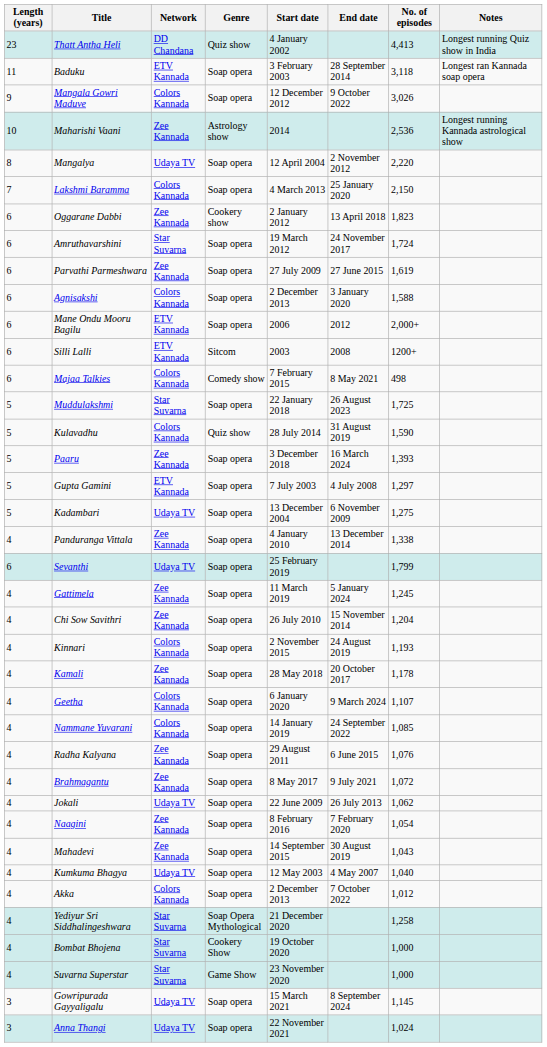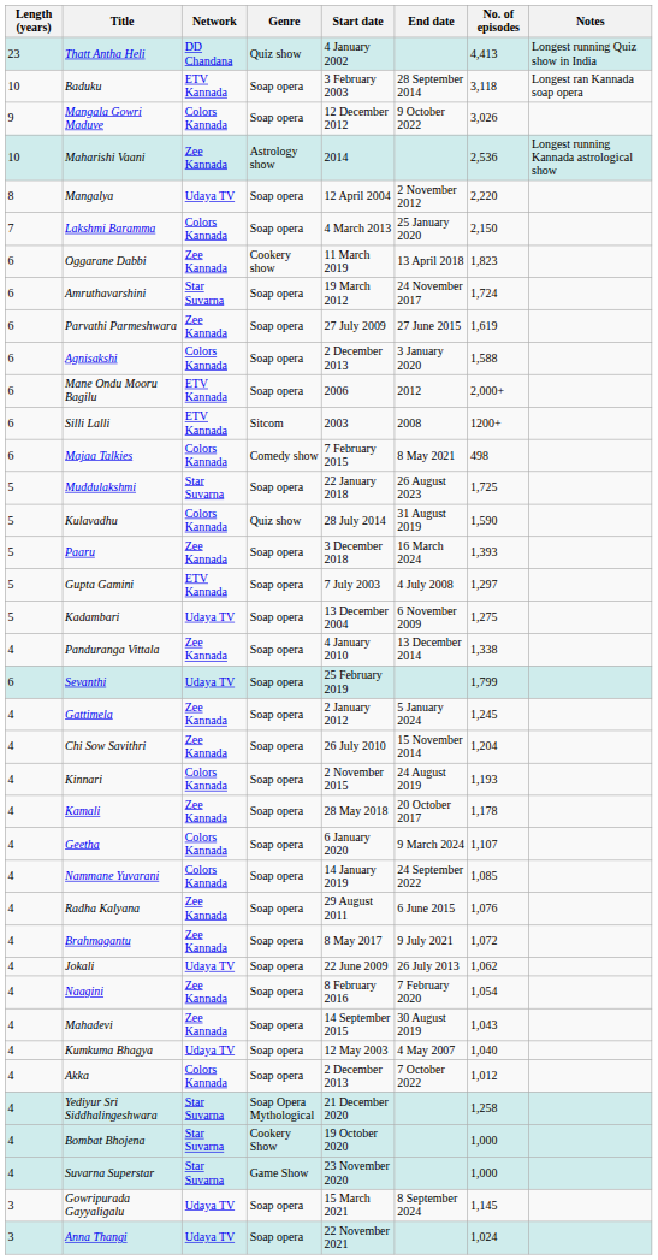 <table class="wikitable sortable" text-align:center;>
 <tr>
 <th>Length (years)</th>
 <th>Title</th>
 <th>Network</th>
 <th>Genre</th>
 <th>Start date</th>
 <th>End date</th>
 <th>No. of episodes</th>
 <th>Notes</th>
 </tr>
 <tr style="background:#cfecec">
 <td>23</td>
 <td><em><a href='#'>Thatt Antha Heli</a></em></td>
 <td><a href='#'>DD Chandana</a></td>
 <td>Quiz show</td>
 <td>4 January 2002</td>
 <td></td>
 <td>4,413</td>
 <td>Longest running Quiz show in India</td>
 </tr>
 <tr>
-<td>11</td>
+<td>10</td>
 <td><em>Baduku</em></td>
 <td><a href='#'>ETV Kannada</a></td>
 <td>Soap opera</td>
 <td>3 February 2003</td>
 <td>28 September 2014</td>
 <td>3,118</td>
 <td>Longest ran Kannada soap opera</td>
 </tr>
 <tr>
 <td>9</td>
 <td><em><a href='#'>Mangala Gowri Maduve</a></em></td>
 <td><a href='#'>Colors Kannada</a></td>
 <td>Soap opera</td>
 <td>12 December 2012</td>
 <td>9 October 2022</td>
 <td>3,026</td>
 <td></td>
 </tr>
 <tr style="background:#cfecec">
 <td>10</td>
 <td><em>Maharishi Vaani</em></td>
 <td><a href='#'>Zee Kannada</a></td>
 <td>Astrology show</td>
 <td>2014</td>
 <td></td>
 <td>2,536</td>
 <td>Longest running Kannada astrological show</td>
 </tr>
 <tr>
 <td>8</td>
 <td><em>Mangalya</em></td>
 <td><a href='#'>Udaya TV</a></td>
 <td>Soap opera</td>
 <td>12 April 2004</td>
 <td>2 November 2012</td>
 <td>2,220</td>
 <td></td>
 </tr>
 <tr>
 <td>7</td>
 <td><em><a href='#'>Lakshmi Baramma</a></em></td>
 <td><a href='#'>Colors Kannada</a></td>
 <td>Soap opera</td>
 <td>4 March 2013</td>
 <td>25 January 2020</td>
 <td>2,150</td>
 <td></td>
 </tr>
 <tr>
 <td>6</td>
 <td><em>Oggarane Dabbi</em></td>
 <td><a href='#'>Zee Kannada</a></td>
 <td>Cookery show</td>
-<td>2 January 2012</td>
+<td>11 March 2019</td>
 <td>13 April 2018</td>
 <td>1,823</td>
 <td></td>
 </tr>
 <tr>
 <td>6</td>
 <td><em>Amruthavarshini</em></td>
 <td><a href='#'>Star Suvarna</a></td>
 <td>Soap opera</td>
 <td>19 March 2012</td>
 <td>24 November 2017</td>
 <td>1,724</td>
 <td></td>
 </tr>
 <tr>
 <td>6</td>
 <td><em>Parvathi Parmeshwara</em></td>
 <td><a href='#'>Zee Kannada</a></td>
 <td>Soap opera</td>
 <td>27 July 2009</td>
 <td>27 June 2015</td>
 <td>1,619</td>
 <td></td>
 </tr>
 <tr>
 <td>6</td>
 <td><em><a href='#'>Agnisakshi</a></em></td>
 <td><a href='#'>Colors Kannada</a></td>
 <td>Soap opera</td>
 <td>2 December 2013</td>
 <td>3 January 2020</td>
 <td>1,588</td>
 <td></td>
 </tr>
 <tr>
 <td>6</td>
 <td><em>Mane Ondu Mooru Bagilu</em></td>
 <td><a href='#'>ETV Kannada</a></td>
 <td>Soap opera</td>
 <td>2006</td>
 <td>2012</td>
 <td>2,000+</td>
 <td></td>
 </tr>
 <tr>
 <td>6</td>
 <td><em>Silli Lalli</em></td>
 <td><a href='#'>ETV Kannada</a></td>
 <td>Sitcom</td>
 <td>2003</td>
 <td>2008</td>
 <td>1200+</td>
 <td></td>
 </tr>
 <tr>
 <td>6</td>
 <td><em><a href='#'>Majaa Talkies</a></em></td>
 <td><a href='#'>Colors Kannada</a></td>
 <td>Comedy show</td>
 <td>7 February 2015</td>
 <td>8 May 2021</td>
 <td>498</td>
 <td></td>
 </tr>
 <tr>
 <td>5</td>
 <td><em><a href='#'>Muddulakshmi</a></em></td>
 <td><a href='#'>Star Suvarna</a></td>
 <td>Soap opera</td>
 <td>22 January 2018</td>
 <td>26 August 2023</td>
 <td>1,725</td>
 <td></td>
 </tr>
 <tr>
 <td>5</td>
 <td><em>Kulavadhu</em></td>
 <td><a href='#'>Colors Kannada</a></td>
 <td>Quiz show</td>
 <td>28 July 2014</td>
 <td>31 August 2019</td>
 <td>1,590</td>
 <td></td>
 </tr>
 <tr>
 <td>5</td>
 <td><em><a href='#'>Paaru</a></em></td>
 <td><a href='#'>Zee Kannada</a></td>
 <td>Soap opera</td>
 <td>3 December 2018</td>
 <td>16 March 2024</td>
 <td>1,393</td>
 <td></td>
 </tr>
 <tr>
 <td>5</td>
 <td><em>Gupta Gamini</em></td>
 <td><a href='#'>ETV Kannada</a></td>
 <td>Soap opera</td>
 <td>7 July 2003</td>
 <td>4 July 2008</td>
 <td>1,297</td>
 <td></td>
 </tr>
 <tr>
 <td>5</td>
 <td><em>Kadambari</em></td>
 <td><a href='#'>Udaya TV</a></td>
 <td>Soap opera</td>
 <td>13 December 2004</td>
 <td>6 November 2009</td>
 <td>1,275</td>
 <td></td>
 </tr>
 <tr>
 <td>4</td>
 <td><em>Panduranga Vittala</em></td>
 <td><a href='#'>Zee Kannada</a></td>
 <td>Soap opera</td>
 <td>4 January 2010</td>
 <td>13 December 2014</td>
 <td>1,338</td>
 <td></td>
 </tr>
 <tr style="background:#cfecec">
 <td>6</td>
 <td><em><a href='#'>Sevanthi</a></em></td>
 <td><a href='#'>Udaya TV</a></td>
 <td>Soap opera</td>
 <td>25 February 2019</td>
 <td></td>
 <td>1,799</td>
 <td></td>
 </tr>
 <tr>
 <td>4</td>
 <td><em><a href='#'>Gattimela</a></em></td>
 <td><a href='#'>Zee Kannada</a></td>
 <td>Soap opera</td>
-<td>11 March 2019</td>
+<td>2 January 2012</td>
 <td>5 January 2024</td>
 <td>1,245</td>
 <td></td>
 </tr>
 <tr>
 <td>4</td>
 <td><em>Chi Sow Savithri</em></td>
 <td><a href='#'>Zee Kannada</a></td>
 <td>Soap opera</td>
 <td>26 July 2010</td>
 <td>15 November 2014</td>
 <td>1,204</td>
 <td></td>
 </tr>
 <tr>
 <td>4</td>
 <td><em>Kinnari</em></td>
 <td><a href='#'>Colors Kannada</a></td>
 <td>Soap opera</td>
 <td>2 November 2015</td>
 <td>24 August 2019</td>
 <td>1,193</td>
 <td></td>
 </tr>
 <tr>
 <td>4</td>
 <td><em><a href='#'>Kamali</a></em></td>
 <td><a href='#'>Zee Kannada</a></td>
 <td>Soap opera</td>
 <td>28 May 2018</td>
 <td>20 October 2017</td>
 <td>1,178</td>
 <td></td>
 </tr>
 <tr>
 <td>4</td>
 <td><em><a href='#'>Geetha</a></em></td>
 <td><a href='#'>Colors Kannada</a></td>
 <td>Soap opera</td>
 <td>6 January 2020</td>
 <td>9 March 2024</td>
 <td>1,107</td>
 <td></td>
 </tr>
 <tr>
 <td>4</td>
 <td><em><a href='#'>Nammane Yuvarani</a></em></td>
 <td><a href='#'>Colors Kannada</a></td>
 <td>Soap opera</td>
 <td>14 January 2019</td>
 <td>24 September 2022</td>
 <td>1,085</td>
 <td></td>
 </tr>
 <tr>
 <td>4</td>
 <td><em>Radha Kalyana</em></td>
 <td><a href='#'>Zee Kannada</a></td>
 <td>Soap opera</td>
 <td>29 August 2011</td>
 <td>6 June 2015</td>
 <td>1,076</td>
 <td></td>
 </tr>
 <tr>
 <td>4</td>
 <td><em><a href='#'>Brahmagantu</a></em></td>
 <td><a href='#'>Zee Kannada</a></td>
 <td>Soap opera</td>
 <td>8 May 2017</td>
 <td>9 July 2021</td>
 <td>1,072</td>
 <td></td>
 </tr>
 <tr>
 <td>4</td>
 <td><em>Jokali</em></td>
 <td><a href='#'>Udaya TV</a></td>
 <td>Soap opera</td>
 <td>22 June 2009</td>
 <td>26 July 2013</td>
 <td>1,062</td>
 <td></td>
 </tr>
 <tr>
 <td>4</td>
 <td><em><a href='#'>Naagini</a></em></td>
 <td><a href='#'>Zee Kannada</a></td>
 <td>Soap opera</td>
 <td>8 February 2016</td>
 <td>7 February 2020</td>
 <td>1,054</td>
 <td></td>
 </tr>
 <tr>
 <td>4</td>
 <td><em>Mahadevi</em></td>
 <td><a href='#'>Zee Kannada</a></td>
 <td>Soap opera</td>
 <td>14 September 2015</td>
 <td>30 August 2019</td>
 <td>1,043</td>
 <td></td>
 </tr>
 <tr>
 <td>4</td>
 <td><em>Kumkuma Bhagya</em></td>
 <td><a href='#'>Udaya TV</a></td>
 <td>Soap opera</td>
 <td>12 May 2003</td>
 <td>4 May 2007</td>
 <td>1,040</td>
 <td></td>
 </tr>
 <tr>
 <td>4</td>
 <td><em>Akka</em></td>
 <td><a href='#'>Colors Kannada</a></td>
 <td>Soap opera</td>
 <td>2 December 2013</td>
 <td>7 October 2022</td>
 <td>1,012</td>
 <td></td>
 </tr>
 <tr style="background:#cfecec">
 <td>4</td>
 <td><em>Yediyur Sri Siddhalingeshwara</em></td>
 <td><a href='#'>Star Suvarna</a></td>
 <td>Soap Opera<br>Mythological</td>
 <td>21 December 2020</td>
 <td></td>
 <td>1,258</td>
 <td></td>
 </tr>
 <tr style="background:#cfecec">
 <td>4</td>
 <td><em>Bombat Bhojena</em></td>
 <td><a href='#'>Star Suvarna</a></td>
 <td>Cookery Show</td>
 <td>19 October 2020</td>
 <td></td>
 <td>1,000</td>
 <td></td>
 </tr>
 <tr style="background:#cfecec">
 <td>4</td>
 <td><em>Suvarna Superstar</em></td>
 <td><a href='#'>Star Suvarna</a></td>
 <td>Game Show</td>
 <td>23 November 2020</td>
 <td></td>
 <td>1,000</td>
 <td></td>
 </tr>
 <tr>
 <td>3</td>
 <td><em>Gowripurada Gayyaligalu</em></td>
 <td><a href='#'>Udaya TV</a></td>
 <td>Soap opera</td>
 <td>15 March 2021</td>
 <td>8 September 2024</td>
 <td>1,145</td>
 <td></td>
 </tr>
 <tr style="background:#cfecec">
 <td>3</td>
 <td><em><a href='#'>Anna Thangi</a></em></td>
 <td><a href='#'>Udaya TV</a></td>
 <td>Soap opera</td>
 <td>22 November 2021</td>
 <td></td>
 <td>1,024</td>
 <td></td>
 </tr>
 </table>
